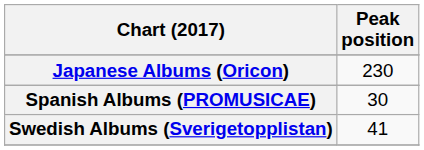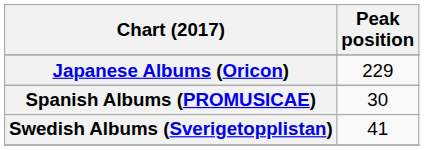 <table class="wikitable sortable plainrowheaders" style="text-align:center">
 <tr>
 <th scope="col">Chart (2017)</th>
 <th scope="col">Peak<br> position</th>
 </tr>
 <tr>
 </tr>
 <tr>
 </tr>
 <tr>
 </tr>
 <tr>
 </tr>
 <tr>
 </tr>
 <tr>
 </tr>
 <tr>
 </tr>
 <tr>
 </tr>
 <tr>
 </tr>
 <tr>
 <th scope="row"><a href='#'>Japanese Albums</a> (<a href='#'>Oricon</a>)</th>
-<td align="center">230</td>
+<td align="center">229</td>
 </tr>
 <tr>
 </tr>
 <tr>
 </tr>
 <tr>
 <th scope="row">Spanish Albums (<a href='#'>PROMUSICAE</a>)</th>
 <td>30</td>
 </tr>
 <tr>
 <th scope="row">Swedish Albums (<a href='#'>Sverigetopplistan</a>)</th>
 <td>41</td>
 </tr>
 <tr>
 </tr>
 <tr>
 </tr>
 <tr>
 </tr>
 </table>
